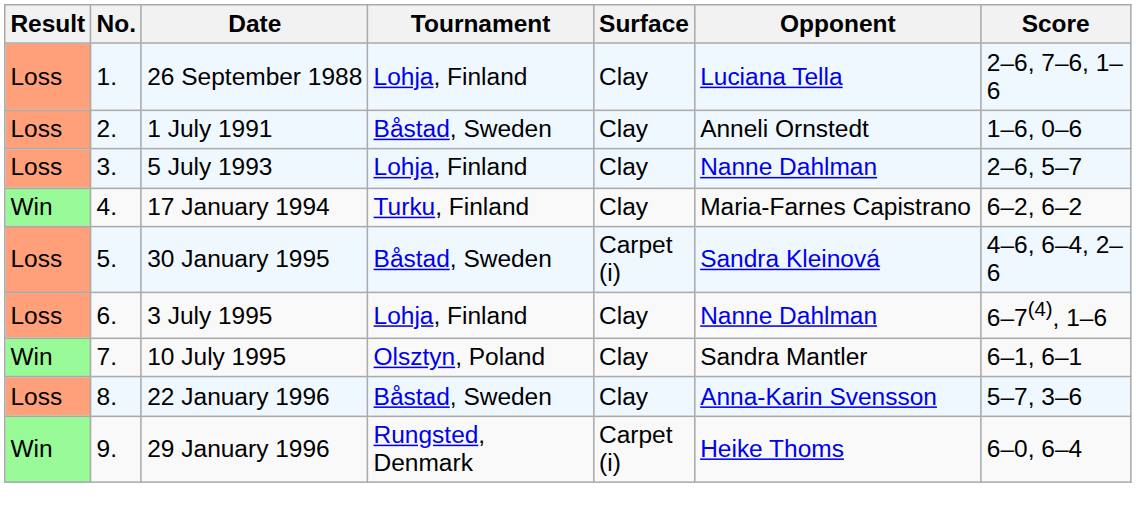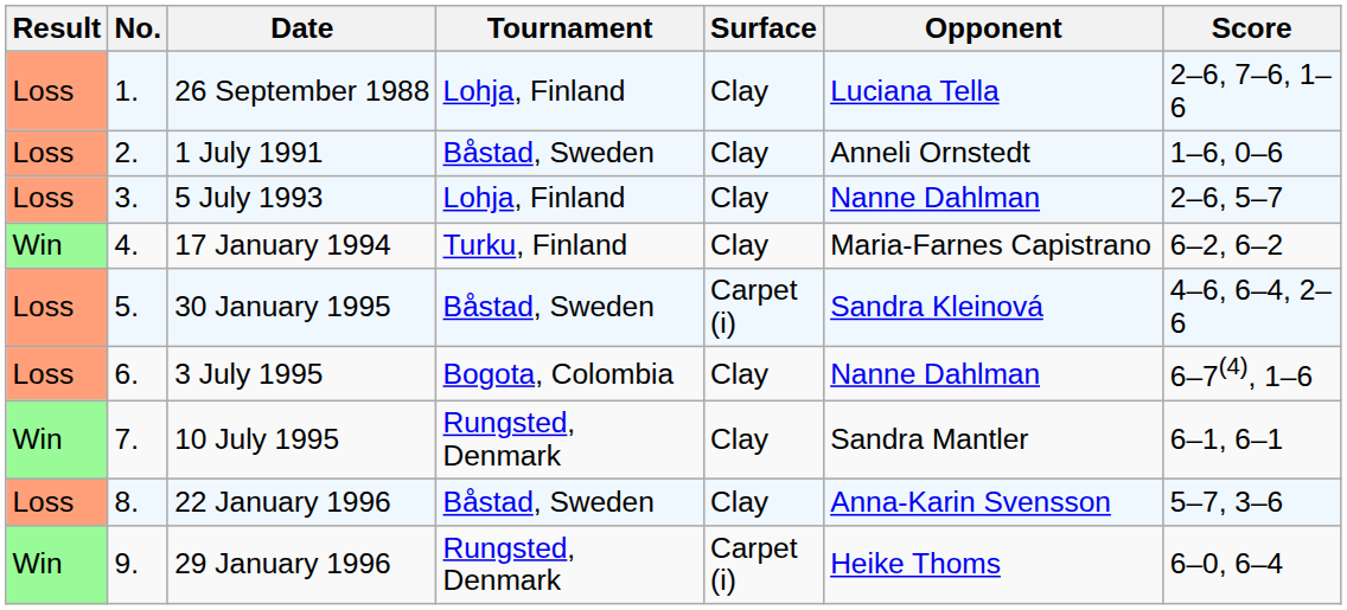 <table class="sortable wikitable">
 <tr>
 <th>Result</th>
 <th>No.</th>
 <th>Date</th>
 <th width=140>Tournament</th>
 <th width=50>Surface</th>
 <th width=180>Opponent</th>
 <th width=90>Score</th>
 </tr>
 <tr style="background:#f0f8ff;">
 <td style="background:#ffa07a;">Loss</td>
 <td>1.</td>
 <td>26 September 1988</td>
 <td><a href='#'>Lohja</a>, Finland</td>
 <td>Clay</td>
 <td> <a href='#'>Luciana Tella</a></td>
 <td>2–6, 7–6, 1–6</td>
 </tr>
 <tr style="background:#f0f8ff;">
 <td style="background:#ffa07a;">Loss</td>
 <td>2.</td>
 <td>1 July 1991</td>
 <td><a href='#'>Båstad</a>, Sweden</td>
 <td>Clay</td>
 <td> Anneli Ornstedt</td>
 <td>1–6, 0–6</td>
 </tr>
 <tr style="background:#f0f8ff;">
 <td style="background:#ffa07a;">Loss</td>
 <td>3.</td>
 <td>5 July 1993</td>
 <td><a href='#'>Lohja</a>, Finland</td>
 <td>Clay</td>
 <td> <a href='#'>Nanne Dahlman</a></td>
 <td>2–6, 5–7</td>
 </tr>
 <tr>
 <td style="background:#98fb98;">Win</td>
 <td>4.</td>
 <td>17 January 1994</td>
 <td><a href='#'>Turku</a>, Finland</td>
 <td>Clay</td>
 <td> Maria-Farnes Capistrano</td>
 <td>6–2, 6–2</td>
 </tr>
 <tr style="background:#f0f8ff;">
 <td style="background:#ffa07a;">Loss</td>
 <td>5.</td>
 <td>30 January 1995</td>
 <td><a href='#'>Båstad</a>, Sweden</td>
 <td>Carpet (i)</td>
 <td> <a href='#'>Sandra Kleinová</a></td>
 <td>4–6, 6–4, 2–6</td>
 </tr>
 <tr>
 <td style="background:#ffa07a;">Loss</td>
 <td>6.</td>
 <td>3 July 1995</td>
-<td><a href='#'>Lohja</a>, Finland</td>
+<td><a href='#'>Bogota</a>, Colombia</td>
 <td>Clay</td>
 <td> <a href='#'>Nanne Dahlman</a></td>
 <td>6–7<sup>(4)</sup>, 1–6</td>
 </tr>
 <tr>
 <td style="background:#98fb98;">Win</td>
 <td>7.</td>
 <td>10 July 1995</td>
-<td><a href='#'>Olsztyn</a>, Poland</td>
+<td><a href='#'>Rungsted</a>, Denmark</td>
 <td>Clay</td>
 <td> Sandra Mantler</td>
 <td>6–1, 6–1</td>
 </tr>
 <tr style="background:#f0f8ff;">
 <td style="background:#ffa07a;">Loss</td>
 <td>8.</td>
 <td>22 January 1996</td>
 <td><a href='#'>Båstad</a>, Sweden</td>
 <td>Clay</td>
 <td> <a href='#'>Anna-Karin Svensson</a></td>
 <td>5–7, 3–6</td>
 </tr>
 <tr>
 <td style="background:#98fb98;">Win</td>
 <td>9.</td>
 <td>29 January 1996</td>
 <td><a href='#'>Rungsted</a>, Denmark</td>
 <td>Carpet (i)</td>
 <td> <a href='#'>Heike Thoms</a></td>
 <td>6–0, 6–4</td>
 </tr>
 </table>
